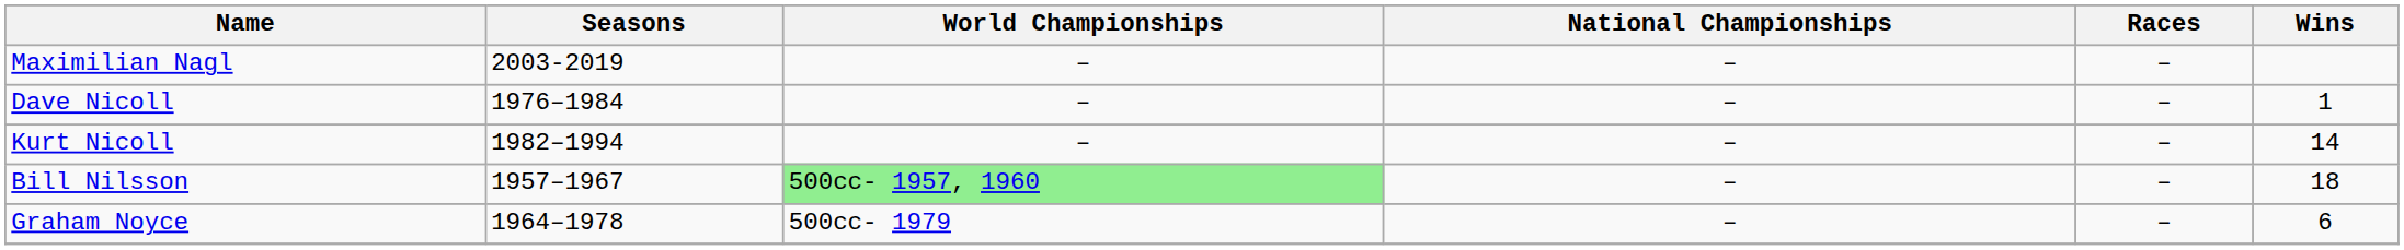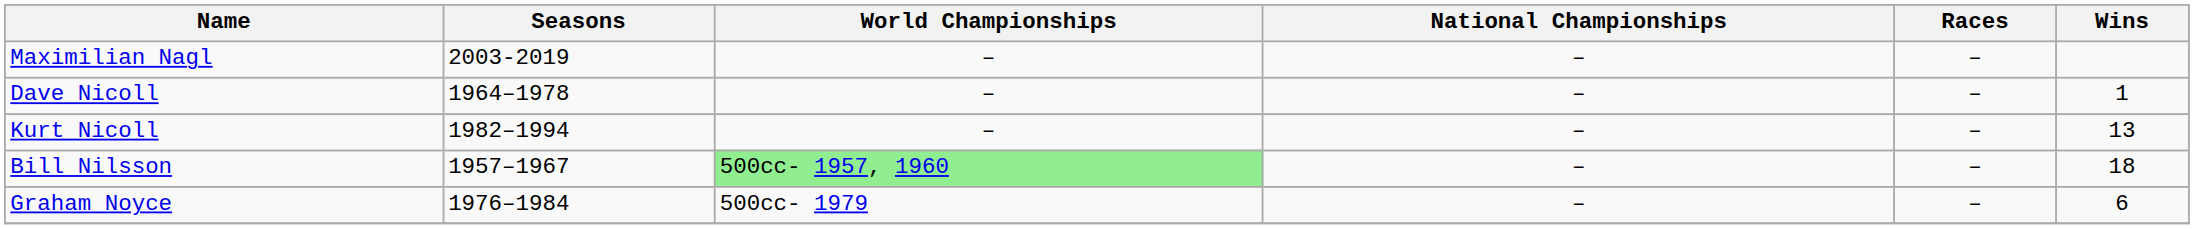 <table class="sort wikitable sortable" style="font-size:95%;" width=95%>
 <tr>
 <th>Name</th>
 <th>Seasons</th>
 <th>World Championships</th>
 <th>National Championships</th>
 <th>Races</th>
 <th>Wins</th>
 </tr>
 <tr>
 <td> <a href='#'>Maximilian Nagl</a></td>
 <td>2003-2019</td>
 <td align="center">–</td>
 <td align="center">–</td>
 <td align="center">–</td>
 </tr>
 <tr>
 <td> <a href='#'>Dave Nicoll</a></td>
-<td>1976–1984</td>
+<td>1964–1978</td>
 <td align="center">–</td>
 <td align="center">–</td>
 <td align="center">–</td>
 <td align="center">1</td>
 </tr>
 <tr>
 <td> <a href='#'>Kurt Nicoll</a></td>
 <td>1982–1994</td>
 <td align="center">–</td>
 <td align="center">–</td>
 <td align="center">–</td>
-<td align="center">14</td>
+<td align="center">13</td>
 </tr>
 <tr>
 <td> <a href='#'>Bill Nilsson</a></td>
 <td>1957–1967</td>
 <td style="background: lightgreen;">500cc- <a href='#'>1957</a>, <a href='#'>1960</a></td>
 <td align="center">–</td>
 <td align="center">–</td>
 <td align="center">18</td>
 </tr>
 <tr>
 <td> <a href='#'>Graham Noyce</a></td>
-<td>1964–1978</td>
+<td>1976–1984</td>
 <td>500cc- <a href='#'>1979</a></td>
 <td align="center">–</td>
 <td align="center">–</td>
 <td align="center">6</td>
 </tr>
 <tr>
 </tr>
 </table>
